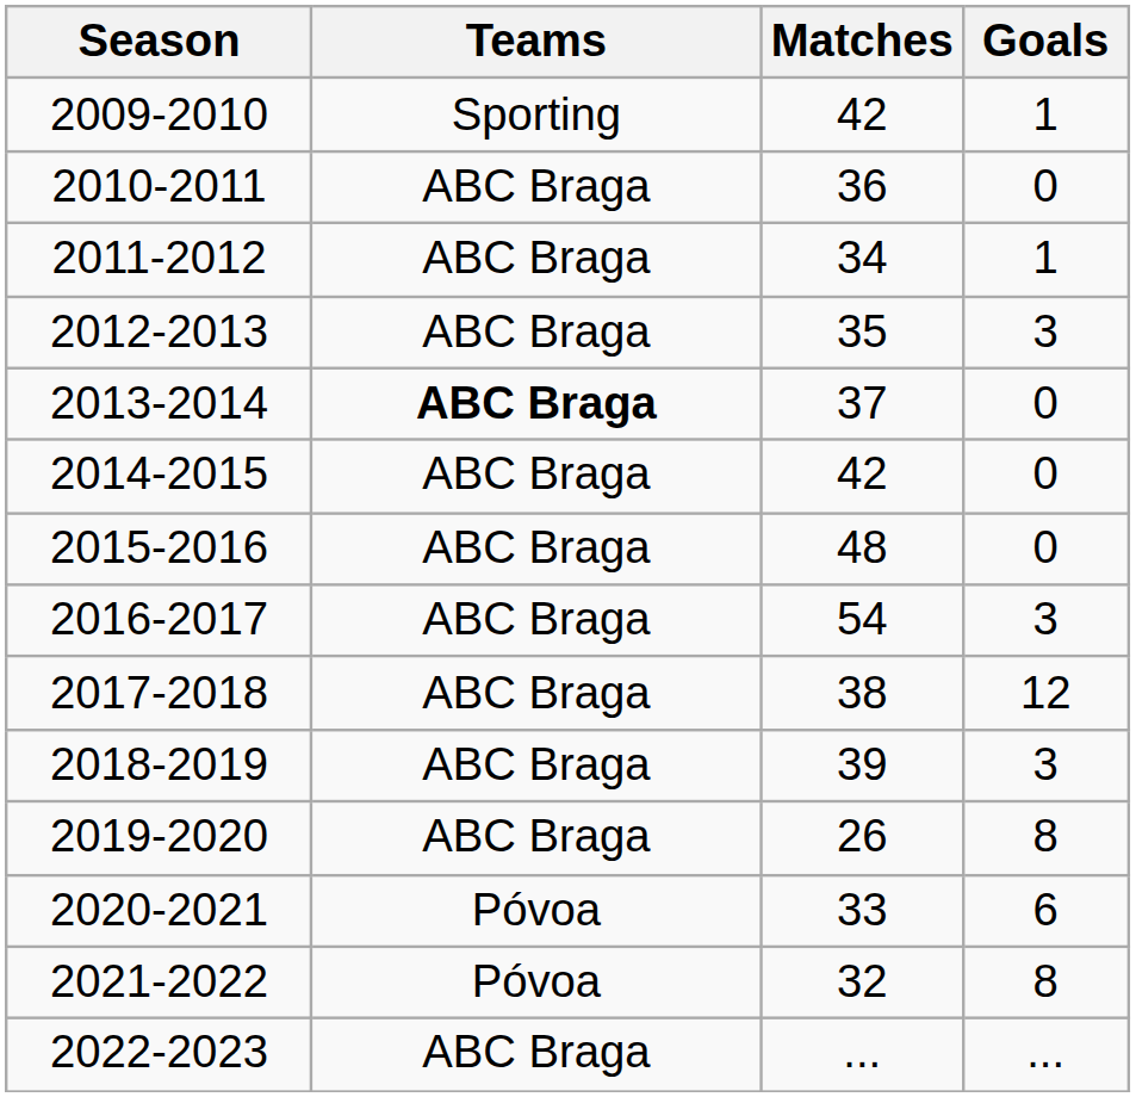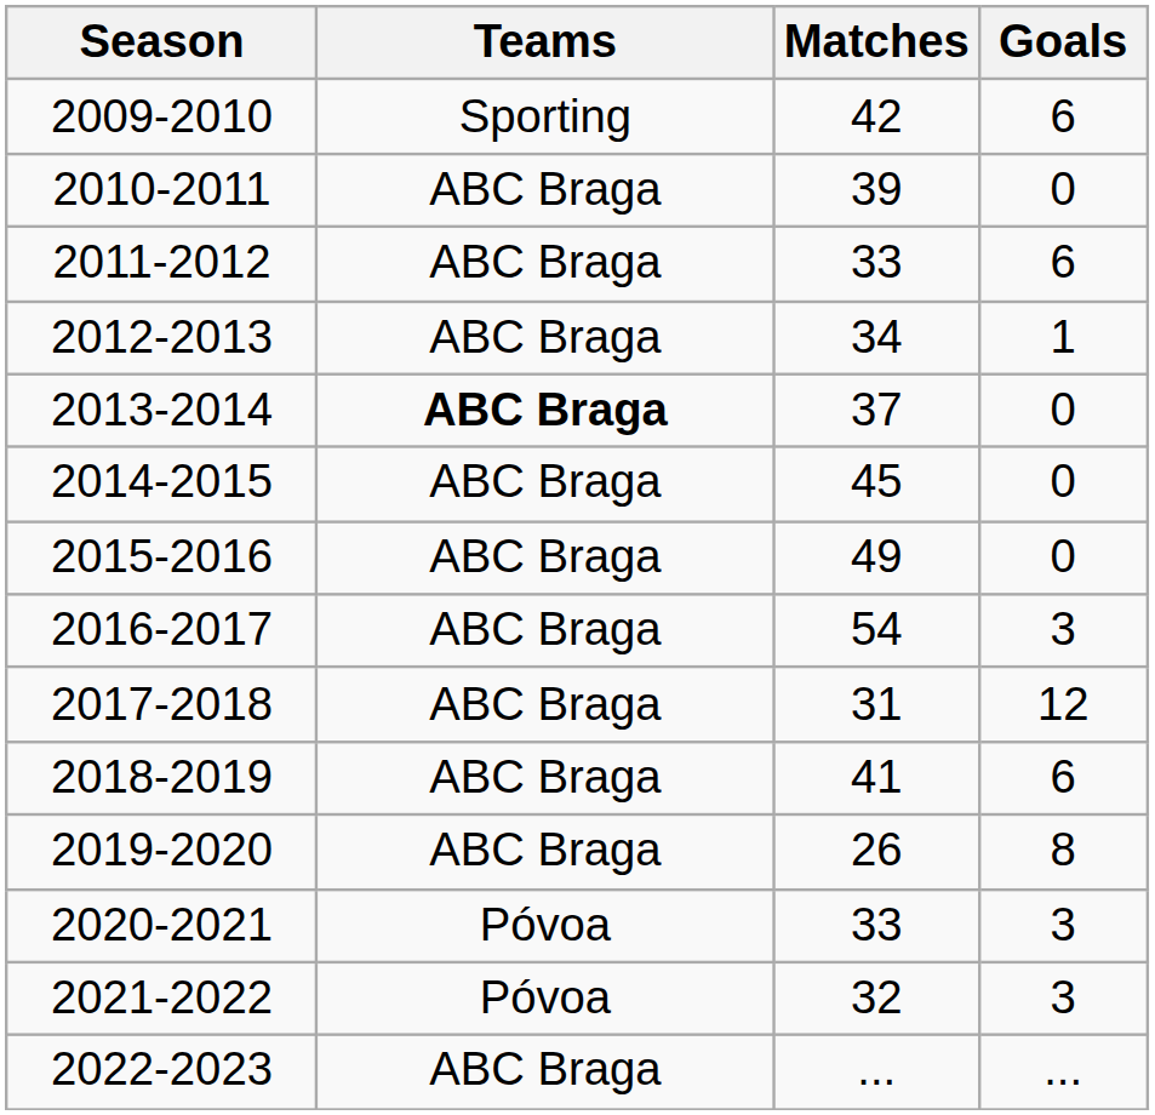 <table class="wikitable" style="text-align:center;">
 <tr>
 <th width="100">Season</th>
 <th width="150">Teams</th>
 <th width="50">Matches</th>
 <th width="50">Goals</th>
 </tr>
 <tr>
 <td>2009-2010</td>
 <td>Sporting</td>
 <td>42</td>
-<td>1</td>
+<td>6</td>
 </tr>
 <tr>
 <td>2010-2011</td>
 <td>ABC Braga</td>
-<td>36</td>
+<td>39</td>
 <td>0</td>
 </tr>
 <tr>
 <td>2011-2012</td>
 <td>ABC Braga</td>
-<td>34</td>
-<td>1</td>
+<td>33</td>
+<td>6</td>
 </tr>
 <tr>
 <td>2012-2013</td>
 <td>ABC Braga</td>
-<td>35</td>
-<td>3</td>
+<td>34</td>
+<td>1</td>
 </tr>
 <tr>
 <td>2013-2014</td>
 <td><strong>ABC Braga</strong></td>
 <td>37</td>
 <td>0</td>
 </tr>
 <tr>
 <td>2014-2015</td>
 <td>ABC Braga</td>
-<td>42</td>
+<td>45</td>
 <td>0</td>
 </tr>
 <tr>
 <td>2015-2016</td>
 <td>ABC Braga</td>
-<td>48</td>
+<td>49</td>
 <td>0</td>
 </tr>
 <tr>
 <td>2016-2017</td>
 <td>ABC Braga</td>
 <td>54</td>
 <td>3</td>
 </tr>
 <tr>
 <td>2017-2018</td>
 <td>ABC Braga</td>
-<td>38</td>
+<td>31</td>
 <td>12</td>
 </tr>
 <tr>
 <td>2018-2019</td>
 <td>ABC Braga</td>
-<td>39</td>
-<td>3</td>
+<td>41</td>
+<td>6</td>
 </tr>
 <tr>
 <td>2019-2020</td>
 <td>ABC Braga</td>
 <td>26</td>
 <td>8</td>
 </tr>
 <tr>
 <td>2020-2021</td>
 <td>Póvoa</td>
 <td>33</td>
-<td>6</td>
+<td>3</td>
 </tr>
 <tr>
 <td>2021-2022</td>
 <td>Póvoa</td>
 <td>32</td>
-<td>8</td>
+<td>3</td>
 </tr>
 <tr>
 <td>2022-2023</td>
 <td>ABC Braga</td>
 <td>...</td>
 <td>...</td>
 </tr>
 <tr>
 </tr>
 </table>
